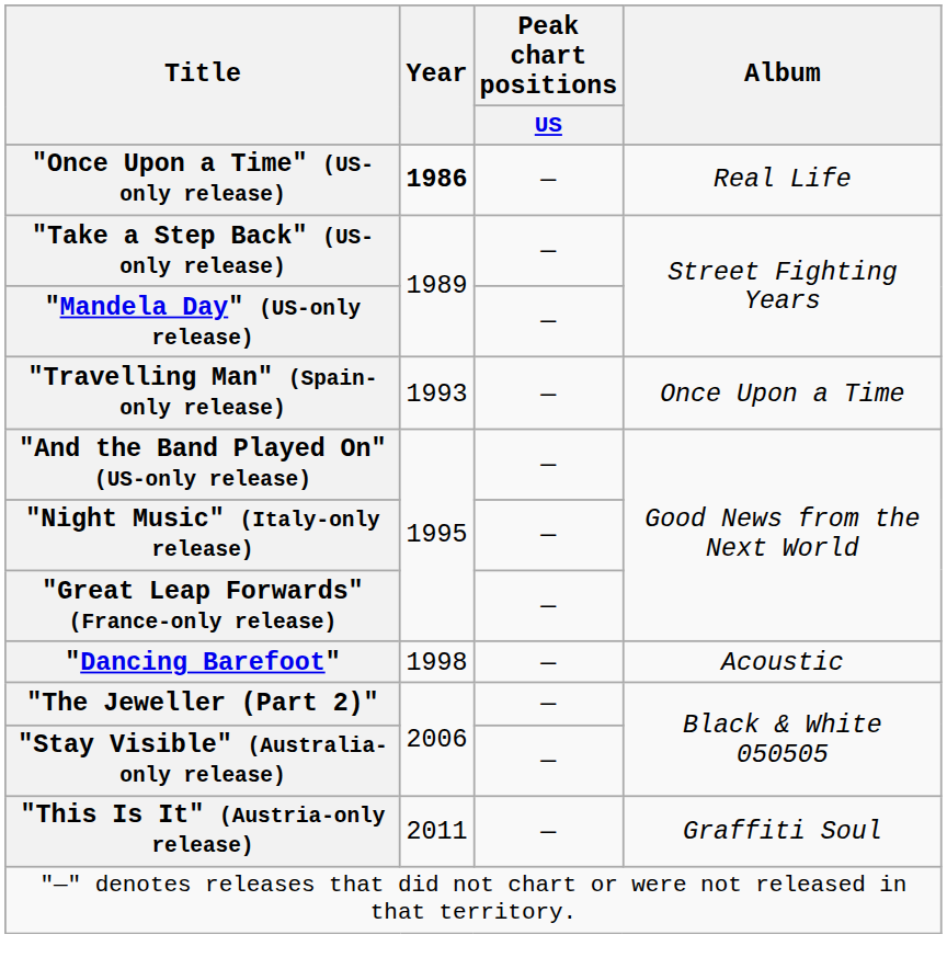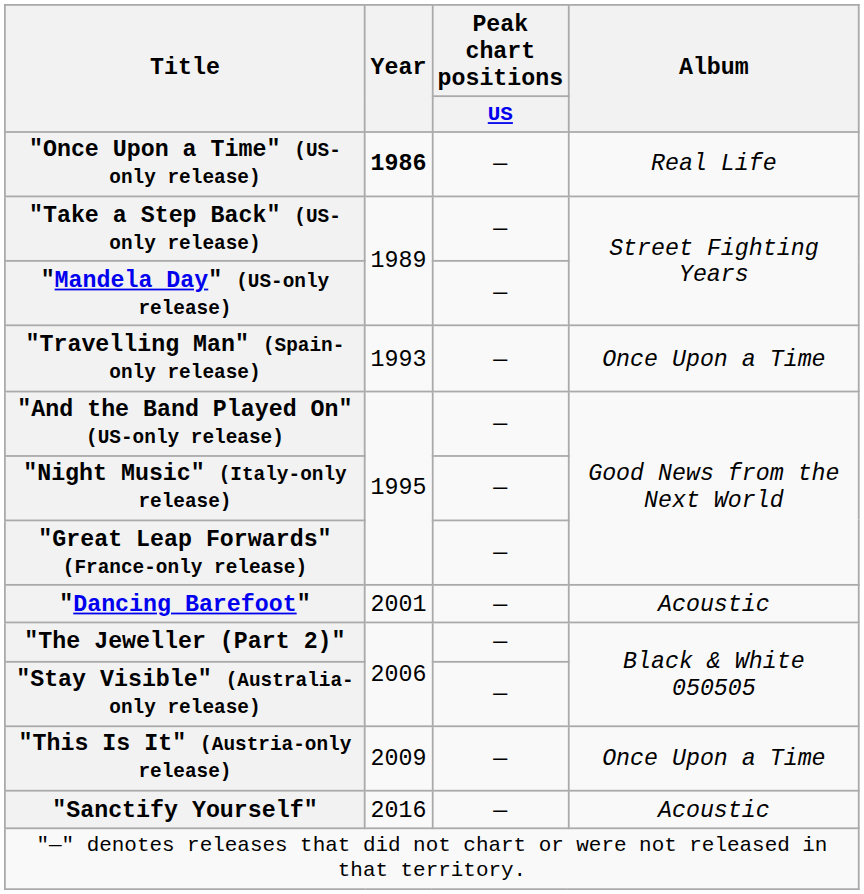 <table class="wikitable plainrowheaders" style="text-align:center;">
 <tr>
 <th rowspan="2" scope="col" style="width:15em;">Title</th>
 <th rowspan="2" scope="col" style="width:2em;">Year</th>
 <th scope="col">Peak chart positions</th>
 <th rowspan="2" style="width:12em;">Album</th>
 </tr>
 <tr>
 <th scope="col" style="width:3em;font-size:90%;"><a href='#'>US</a><br></th>
 </tr>
 <tr>
 <th scope="row">"Once Upon a Time" <small>(US-only release)</small></th>
 <td><strong>1986</strong></td>
 <td align="center">—</td>
 <td><em>Real Life</em></td>
 </tr>
 <tr>
 <th scope="row">"Take a Step Back" <small>(US-only release)</small></th>
 <td rowspan="2">1989</td>
 <td align="center">—<br></td>
 <td rowspan="2"><em>Street Fighting Years</em></td>
 </tr>
 <tr>
 <th scope="row">"<a href='#'>Mandela Day</a>" <small>(US-only release)</small></th>
 <td align="center">—</td>
 </tr>
 <tr>
 <th scope="row">"Travelling Man" <small>(Spain-only release)</small></th>
 <td>1993</td>
 <td align="center">—</td>
 <td><em>Once Upon a Time</em></td>
 </tr>
 <tr>
 <th scope="row">"And the Band Played On" <small>(US-only release)</small></th>
 <td rowspan="3">1995</td>
 <td align="center">—<br></td>
 <td rowspan="3"><em>Good News from the Next World</em></td>
 </tr>
 <tr>
 <th scope="row">"Night Music" <small>(Italy-only release)</small></th>
 <td align="center">—</td>
 </tr>
 <tr>
 <th scope="row">"Great Leap Forwards" <small>(France-only release)</small></th>
 <td align="center">—</td>
 </tr>
 <tr>
 <th scope="row">"<a href='#'>Dancing Barefoot</a>"</th>
-<td>1998</td>
+<td>2001</td>
 <td align="center">—</td>
 <td><em>Acoustic</em></td>
 </tr>
 <tr>
 <th scope="row">"The Jeweller (Part 2)"</th>
 <td rowspan="2">2006</td>
 <td align="center">—</td>
 <td rowspan="2"><em>Black & White 050505</em></td>
 </tr>
 <tr>
 <th scope="row">"Stay Visible" <small>(Australia-only release)</small></th>
 <td align="center">—</td>
 </tr>
 <tr>
 <th scope="row">"This Is It" <small>(Austria-only release)</small></th>
-<td>2011</td>
+<td>2009</td>
 <td align="center">—</td>
-<td><em>Graffiti Soul</em></td>
+<td><em>Once Upon a Time</em></td>
+</tr>
+<tr>
+<th scope="row">"Sanctify Yourself"</th>
+<td>2016</td>
+<td align="center">—</td>
+<td><em>Acoustic</em></td>
 </tr>
 <tr>
 <td colspan="4" style="font-size:90%">"—" denotes releases that did not chart or were not released in that territory.</td>
 </tr>
 </table>
